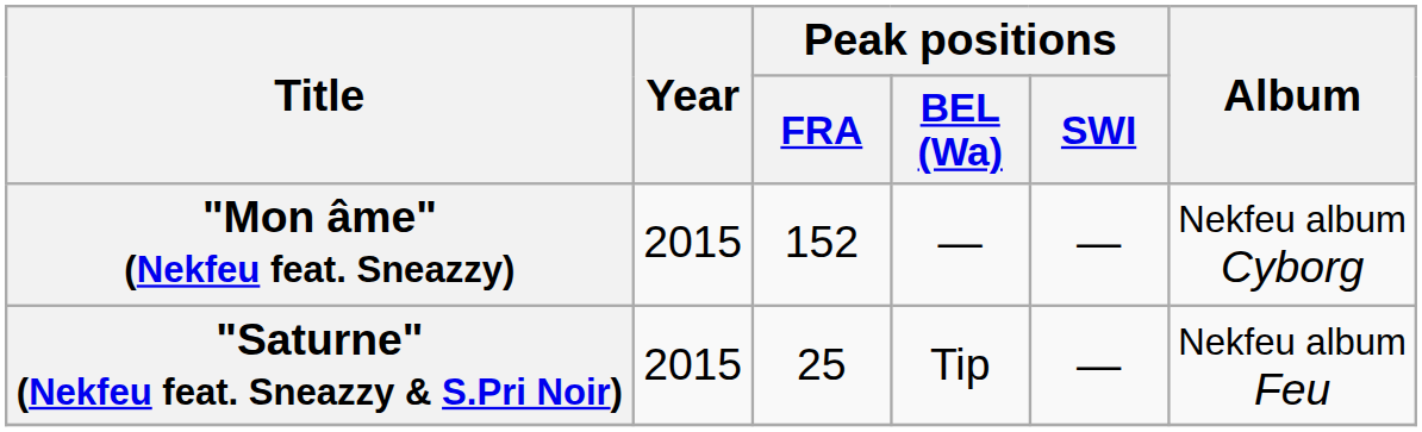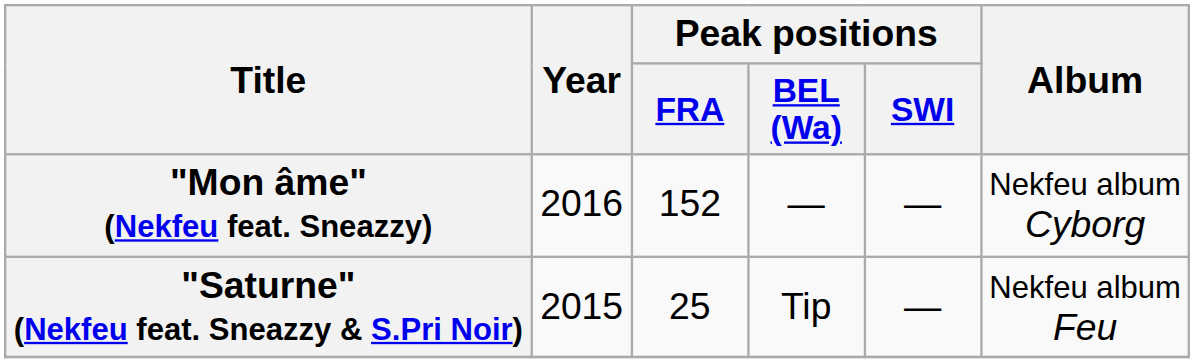 <table class="wikitable plainrowheaders" style="text-align:center">
 <tr>
 <th scope="col" rowspan="2">Title</th>
 <th scope="col" rowspan="2">Year</th>
 <th scope="col" colspan="3">Peak positions</th>
 <th scope="col" rowspan="2">Album</th>
 </tr>
 <tr>
 <th scope="col" style="width:3em;font-size:90%;"><a href='#'>FRA</a><br></th>
 <th scope="col" style="width:3em;font-size:90%;"><a href='#'>BEL <br>(Wa)</a><br></th>
 <th scope="col" style="width:3em;font-size:90%;"><a href='#'>SWI</a><br></th>
 </tr>
 <tr>
 <th scope="row">"Mon âme" <br><small>(<a href='#'>Nekfeu</a> feat. Sneazzy)</small></th>
-<td>2015</td>
+<td>2016</td>
 <td>152</td>
 <td>—</td>
 <td>—</td>
 <td scope="row"><small>Nekfeu album</small><br> <em>Cyborg</em></td>
 </tr>
 <tr>
 <th scope="row">"Saturne" <br><small>(<a href='#'>Nekfeu</a> feat. Sneazzy & <a href='#'>S.Pri Noir</a>)</small></th>
 <td>2015</td>
 <td>25</td>
 <td>Tip</td>
 <td>—</td>
 <td scope="row"><small>Nekfeu album</small><br> <em>Feu</em></td>
 </tr>
 <tr>
 </tr>
 </table>
